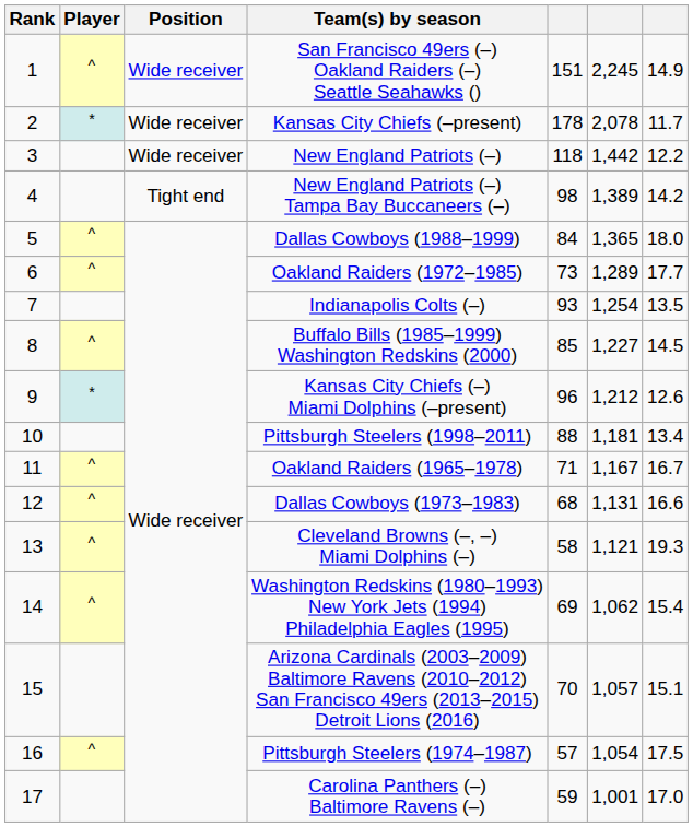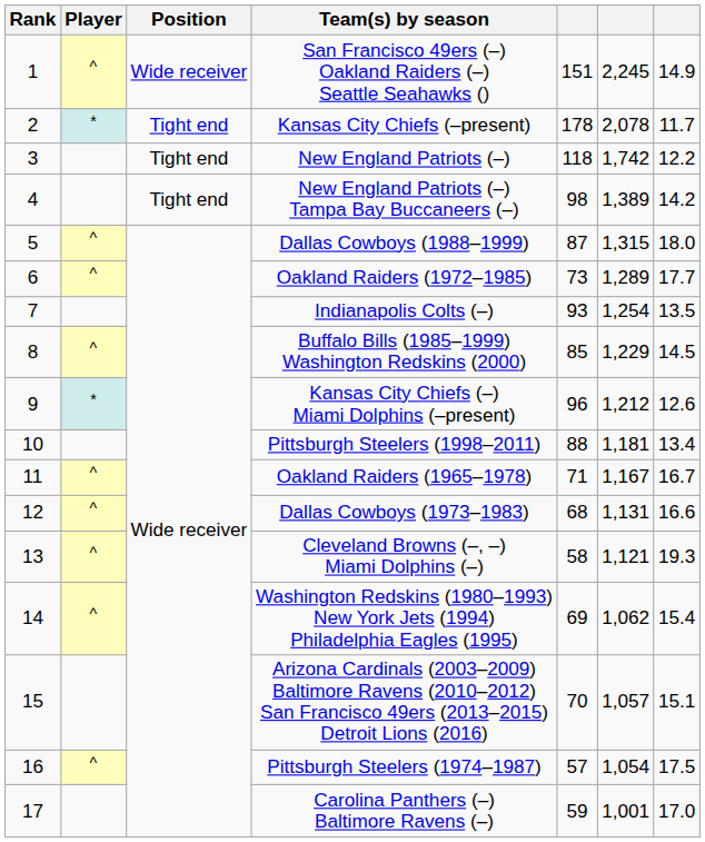 <table class="wikitable sortable" style="text-align:center;">
 <tr>
 <th>Rank</th>
 <th>Player</th>
 <th>Position</th>
 <th>Team(s) by season</th>
 <th></th>
 <th></th>
 <th></th>
 </tr>
 <tr>
 <td>1</td>
 <td style="background:#ffb;"><sup>^</sup></td>
 <td><a href='#'>Wide receiver</a></td>
 <td><a href='#'>San Francisco 49ers</a> (–)<br><a href='#'>Oakland Raiders</a> (–)<br><a href='#'>Seattle Seahawks</a> ()</td>
 <td>151</td>
 <td>2,245</td>
 <td>14.9</td>
 </tr>
 <tr>
 <td>2</td>
 <td style="background:#cfecec;"><sup>*</sup></td>
-<td>Wide receiver</td>
+<td><a href='#'>Tight end</a></td>
 <td><a href='#'>Kansas City Chiefs</a> (–present)</td>
 <td>178</td>
 <td>2,078</td>
 <td>11.7</td>
 </tr>
 <tr>
 <td>3</td>
 <td></td>
-<td>Wide receiver</td>
+<td>Tight end</td>
 <td><a href='#'>New England Patriots</a> (–)</td>
 <td>118</td>
-<td>1,442</td>
+<td>1,742</td>
 <td>12.2</td>
 </tr>
 <tr>
 <td>4</td>
 <td></td>
 <td>Tight end</td>
 <td><a href='#'>New England Patriots</a> (–)<br><a href='#'>Tampa Bay Buccaneers</a> (–)</td>
 <td>98</td>
 <td>1,389</td>
 <td>14.2</td>
 </tr>
 <tr>
 <td>5</td>
 <td style="background:#ffb;"><sup>^</sup></td>
 <td rowspan=13>Wide receiver</td>
 <td><a href='#'>Dallas Cowboys</a> (<a href='#'>1988</a>–<a href='#'>1999</a>)</td>
-<td>84</td>
-<td>1,365</td>
+<td>87</td>
+<td>1,315</td>
 <td>18.0</td>
 </tr>
 <tr>
 <td>6</td>
 <td style="background:#ffb;"><sup>^</sup></td>
 <td><a href='#'>Oakland Raiders</a> (<a href='#'>1972</a>–<a href='#'>1985</a>)</td>
 <td>73</td>
 <td>1,289</td>
 <td>17.7</td>
 </tr>
 <tr>
 <td>7</td>
 <td></td>
 <td><a href='#'>Indianapolis Colts</a> (–)</td>
 <td>93</td>
 <td>1,254</td>
 <td>13.5</td>
 </tr>
 <tr>
 <td>8</td>
 <td style="background:#ffb;"><sup>^</sup></td>
 <td><a href='#'>Buffalo Bills</a> (<a href='#'>1985</a>–<a href='#'>1999</a>)<br><a href='#'>Washington Redskins</a> (<a href='#'>2000</a>)</td>
 <td>85</td>
-<td>1,227</td>
+<td>1,229</td>
 <td>14.5</td>
 </tr>
 <tr>
 <td>9</td>
 <td style="background:#cfecec;"><sup>*</sup></td>
 <td><a href='#'>Kansas City Chiefs</a> (–)<br><a href='#'>Miami Dolphins</a> (–present)</td>
 <td>96</td>
 <td>1,212</td>
 <td>12.6</td>
 </tr>
 <tr>
 <td>10</td>
 <td></td>
 <td><a href='#'>Pittsburgh Steelers</a> (<a href='#'>1998</a>–<a href='#'>2011</a>)</td>
 <td>88</td>
 <td>1,181</td>
 <td>13.4</td>
 </tr>
 <tr>
 <td>11</td>
 <td style="background:#ffb;"><sup>^</sup></td>
 <td><a href='#'>Oakland Raiders</a> (<a href='#'>1965</a>–<a href='#'>1978</a>)</td>
 <td>71</td>
 <td>1,167</td>
 <td>16.7</td>
 </tr>
 <tr>
 <td>12</td>
 <td style="background:#ffb;"><sup>^</sup></td>
 <td><a href='#'>Dallas Cowboys</a> (<a href='#'>1973</a>–<a href='#'>1983</a>)</td>
 <td>68</td>
 <td>1,131</td>
 <td>16.6</td>
 </tr>
 <tr>
 <td>13</td>
 <td style="background:#ffb;"><sup>^</sup></td>
 <td><a href='#'>Cleveland Browns</a> (–, –)<br><a href='#'>Miami Dolphins</a> (–)</td>
 <td>58</td>
 <td>1,121</td>
 <td>19.3</td>
 </tr>
 <tr>
 <td>14</td>
 <td style="background:#ffb;"><sup>^</sup></td>
 <td><a href='#'>Washington Redskins</a> (<a href='#'>1980</a>–<a href='#'>1993</a>)<br><a href='#'>New York Jets</a> (<a href='#'>1994</a>)<br><a href='#'>Philadelphia Eagles</a> (<a href='#'>1995</a>)</td>
 <td>69</td>
 <td>1,062</td>
 <td>15.4</td>
 </tr>
 <tr>
 <td>15</td>
 <td></td>
 <td><a href='#'>Arizona Cardinals</a> (<a href='#'>2003</a>–<a href='#'>2009</a>)<br><a href='#'>Baltimore Ravens</a> (<a href='#'>2010</a>–<a href='#'>2012</a>)<br><a href='#'>San Francisco 49ers</a> (<a href='#'>2013</a>–<a href='#'>2015</a>)<br><a href='#'>Detroit Lions</a> (<a href='#'>2016</a>)</td>
 <td>70</td>
 <td>1,057</td>
 <td>15.1</td>
 </tr>
 <tr>
 <td>16</td>
 <td style="background:#ffb;"><sup>^</sup></td>
 <td><a href='#'>Pittsburgh Steelers</a> (<a href='#'>1974</a>–<a href='#'>1987</a>)</td>
 <td>57</td>
 <td>1,054</td>
 <td>17.5</td>
 </tr>
 <tr>
 <td>17</td>
 <td></td>
 <td><a href='#'>Carolina Panthers</a> (–)<br><a href='#'>Baltimore Ravens</a> (–)</td>
 <td>59</td>
 <td>1,001</td>
 <td>17.0</td>
 </tr>
 </table>
